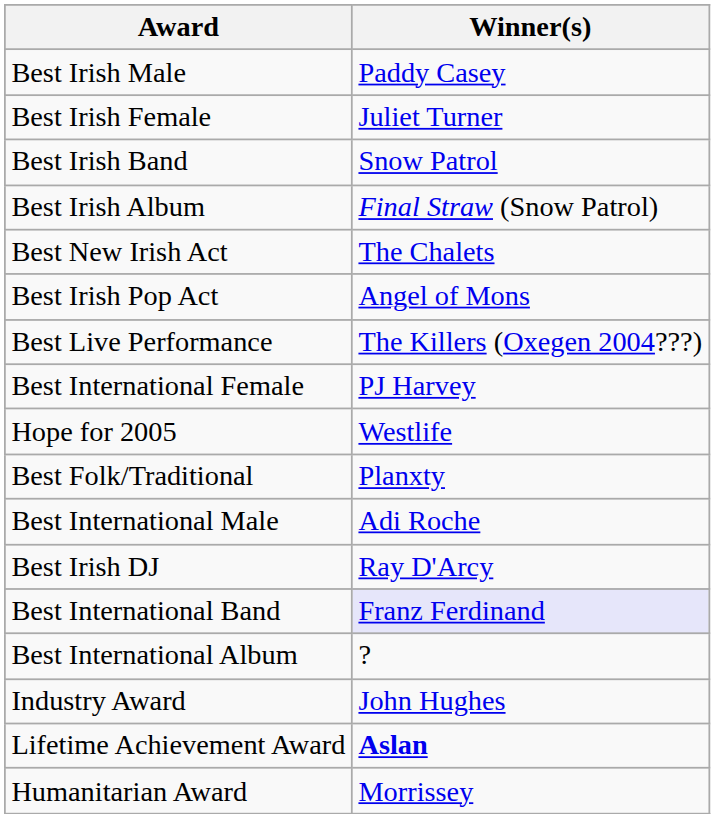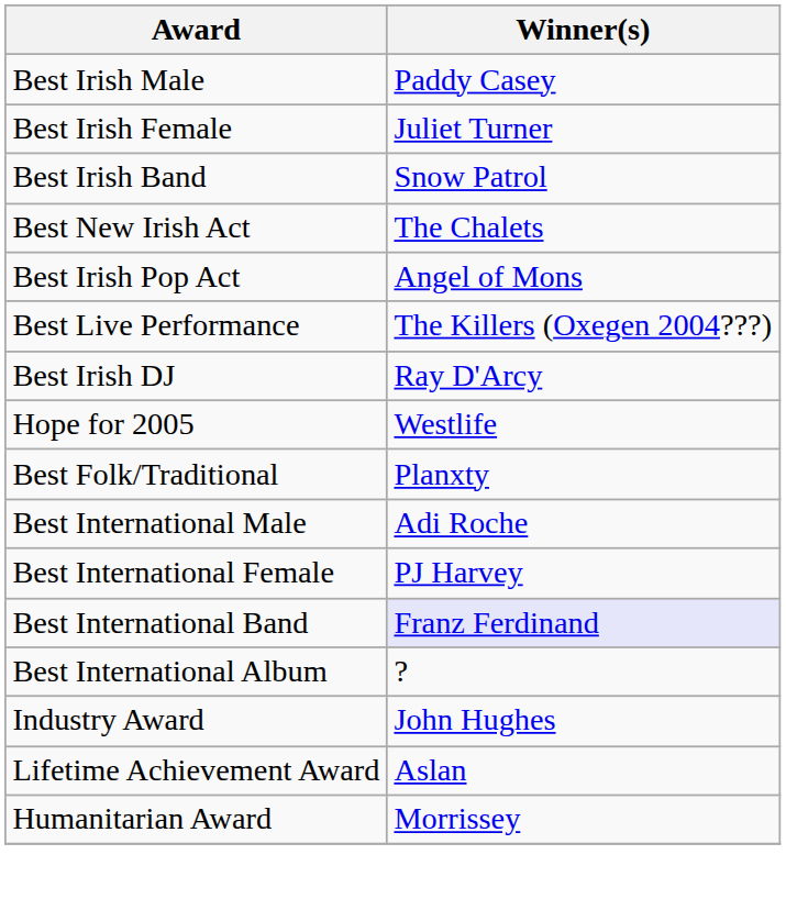 <table class="wikitable">
 <tr>
 <th>Award</th>
 <th>Winner(s)</th>
 </tr>
 <tr>
 <td>Best Irish Male</td>
 <td><a href='#'>Paddy Casey</a></td>
 </tr>
 <tr>
 <td>Best Irish Female</td>
 <td><a href='#'>Juliet Turner</a></td>
 </tr>
 <tr>
 <td>Best Irish Band</td>
 <td><a href='#'>Snow Patrol</a></td>
 </tr>
 <tr>
-<td>Best Irish Album</td>
-<td><em><a href='#'>Final Straw</a></em> (Snow Patrol)</td>
-</tr>
-<tr>
 <td>Best New Irish Act</td>
 <td><a href='#'>The Chalets</a></td>
 </tr>
 <tr>
 <td>Best Irish Pop Act</td>
 <td><a href='#'>Angel of Mons</a></td>
 </tr>
 <tr>
 <td>Best Live Performance</td>
 <td><a href='#'>The Killers</a> (<a href='#'>Oxegen 2004</a>???)</td>
 </tr>
 <tr>
-<td>Best International Female</td>
-<td><a href='#'>PJ Harvey</a></td>
+<td>Best Irish DJ</td>
+<td><a href='#'>Ray D'Arcy</a></td>
 </tr>
 <tr>
 <td>Hope for 2005</td>
 <td><a href='#'>Westlife</a></td>
 </tr>
 <tr>
 <td>Best Folk/Traditional</td>
 <td><a href='#'>Planxty</a></td>
 </tr>
 <tr>
 <td>Best International Male</td>
 <td><a href='#'>Adi Roche</a></td>
 </tr>
 <tr>
-<td>Best Irish DJ</td>
-<td><a href='#'>Ray D'Arcy</a></td>
+<td>Best International Female</td>
+<td><a href='#'>PJ Harvey</a></td>
 </tr>
 <tr>
 <td>Best International Band</td>
 <td style="background: lavender;"><a href='#'>Franz Ferdinand</a></td>
 </tr>
 <tr>
 <td>Best International Album</td>
 <td>?</td>
 </tr>
 <tr>
 <td>Industry Award</td>
 <td><a href='#'>John Hughes</a></td>
 </tr>
 <tr>
 <td>Lifetime Achievement Award</td>
-<td><strong><a href='#'>Aslan</a></strong></td>
+<td><a href='#'>Aslan</a></td>
 </tr>
 <tr>
 <td>Humanitarian Award</td>
 <td><a href='#'>Morrissey</a></td>
 </tr>
 <tr>
 </tr>
 </table>
